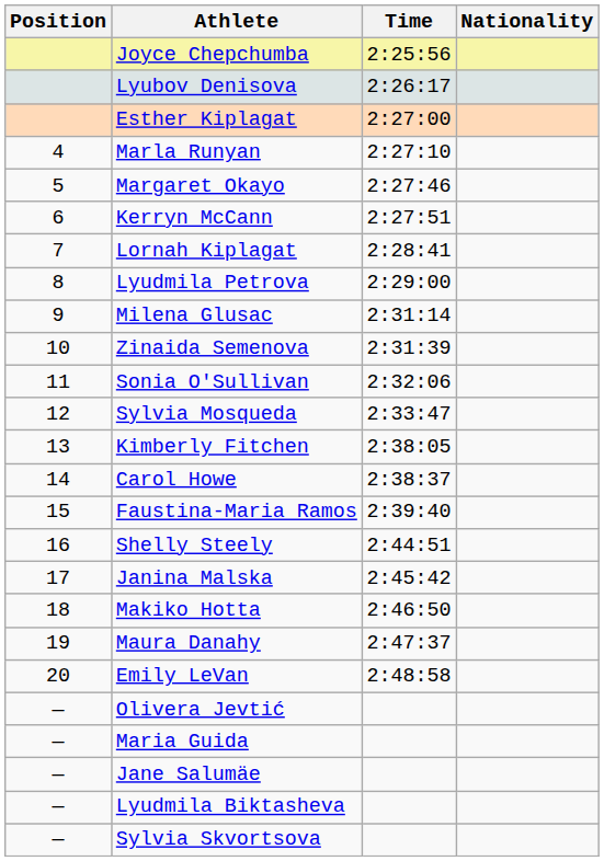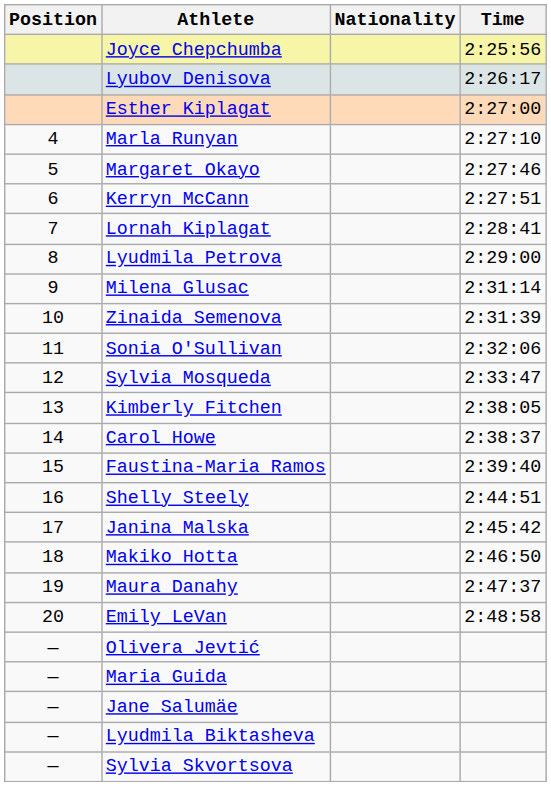 <table class="wikitable sortable">
 <tr>
 <th>Position</th>
 <th>Athlete</th>
+<th>Nationality</th>
 <th>Time</th>
-<th>Nationality</th>
 </tr>
 <tr bgcolor=#F7F6A8>
 <td align=center></td>
 <td><a href='#'>Joyce Chepchumba</a></td>
+<td></td>
 <td>2:25:56</td>
-<td></td>
 </tr>
 <tr bgcolor=#DCE5E5>
 <td align=center></td>
 <td><a href='#'>Lyubov Denisova</a></td>
+<td></td>
 <td>2:26:17</td>
-<td></td>
 </tr>
 <tr bgcolor=#FFDAB9>
 <td align=center></td>
 <td><a href='#'>Esther Kiplagat</a></td>
+<td></td>
 <td>2:27:00</td>
-<td></td>
 </tr>
 <tr>
 <td align=center>4</td>
 <td><a href='#'>Marla Runyan</a></td>
+<td></td>
 <td>2:27:10</td>
-<td></td>
 </tr>
 <tr>
 <td align=center>5</td>
 <td><a href='#'>Margaret Okayo</a></td>
+<td></td>
 <td>2:27:46</td>
-<td></td>
 </tr>
 <tr>
 <td align=center>6</td>
 <td><a href='#'>Kerryn McCann</a></td>
+<td></td>
 <td>2:27:51</td>
-<td></td>
 </tr>
 <tr>
 <td align=center>7</td>
 <td><a href='#'>Lornah Kiplagat</a></td>
+<td></td>
 <td>2:28:41</td>
-<td></td>
 </tr>
 <tr>
 <td align=center>8</td>
 <td><a href='#'>Lyudmila Petrova</a></td>
+<td></td>
 <td>2:29:00</td>
-<td></td>
 </tr>
 <tr>
 <td align=center>9</td>
 <td><a href='#'>Milena Glusac</a></td>
+<td></td>
 <td>2:31:14</td>
-<td></td>
 </tr>
 <tr>
 <td align=center>10</td>
 <td><a href='#'>Zinaida Semenova</a></td>
+<td></td>
 <td>2:31:39</td>
-<td></td>
 </tr>
 <tr>
 <td align=center>11</td>
 <td><a href='#'>Sonia O'Sullivan</a></td>
+<td></td>
 <td>2:32:06</td>
-<td></td>
 </tr>
 <tr>
 <td align=center>12</td>
 <td><a href='#'>Sylvia Mosqueda</a></td>
+<td></td>
 <td>2:33:47</td>
-<td></td>
 </tr>
 <tr>
 <td align=center>13</td>
 <td><a href='#'>Kimberly Fitchen</a></td>
+<td></td>
 <td>2:38:05</td>
-<td></td>
 </tr>
 <tr>
 <td align=center>14</td>
 <td><a href='#'>Carol Howe</a></td>
+<td></td>
 <td>2:38:37</td>
-<td></td>
 </tr>
 <tr>
 <td align=center>15</td>
 <td><a href='#'>Faustina-Maria Ramos</a></td>
+<td></td>
 <td>2:39:40</td>
-<td></td>
 </tr>
 <tr>
 <td align=center>16</td>
 <td><a href='#'>Shelly Steely</a></td>
+<td></td>
 <td>2:44:51</td>
-<td></td>
 </tr>
 <tr>
 <td align=center>17</td>
 <td><a href='#'>Janina Malska</a></td>
+<td></td>
 <td>2:45:42</td>
-<td></td>
 </tr>
 <tr>
 <td align=center>18</td>
 <td><a href='#'>Makiko Hotta</a></td>
+<td></td>
 <td>2:46:50</td>
-<td></td>
 </tr>
 <tr>
 <td align=center>19</td>
 <td><a href='#'>Maura Danahy</a></td>
+<td></td>
 <td>2:47:37</td>
-<td></td>
 </tr>
 <tr>
 <td align=center>20</td>
 <td><a href='#'>Emily LeVan</a></td>
+<td></td>
 <td>2:48:58</td>
-<td></td>
 </tr>
 <tr>
 <td align=center>—</td>
 <td><a href='#'>Olivera Jevtić</a></td>
 <td></td>
 <td></td>
 </tr>
 <tr>
 <td align=center>—</td>
 <td><a href='#'>Maria Guida</a></td>
 <td></td>
 <td></td>
 </tr>
 <tr>
 <td align=center>—</td>
 <td><a href='#'>Jane Salumäe</a></td>
 <td></td>
 <td></td>
 </tr>
 <tr>
 <td align=center>—</td>
 <td><a href='#'>Lyudmila Biktasheva</a></td>
 <td></td>
 <td></td>
 </tr>
 <tr>
 <td align=center>—</td>
 <td><a href='#'>Sylvia Skvortsova</a></td>
 <td></td>
 <td></td>
 </tr>
 </table>
